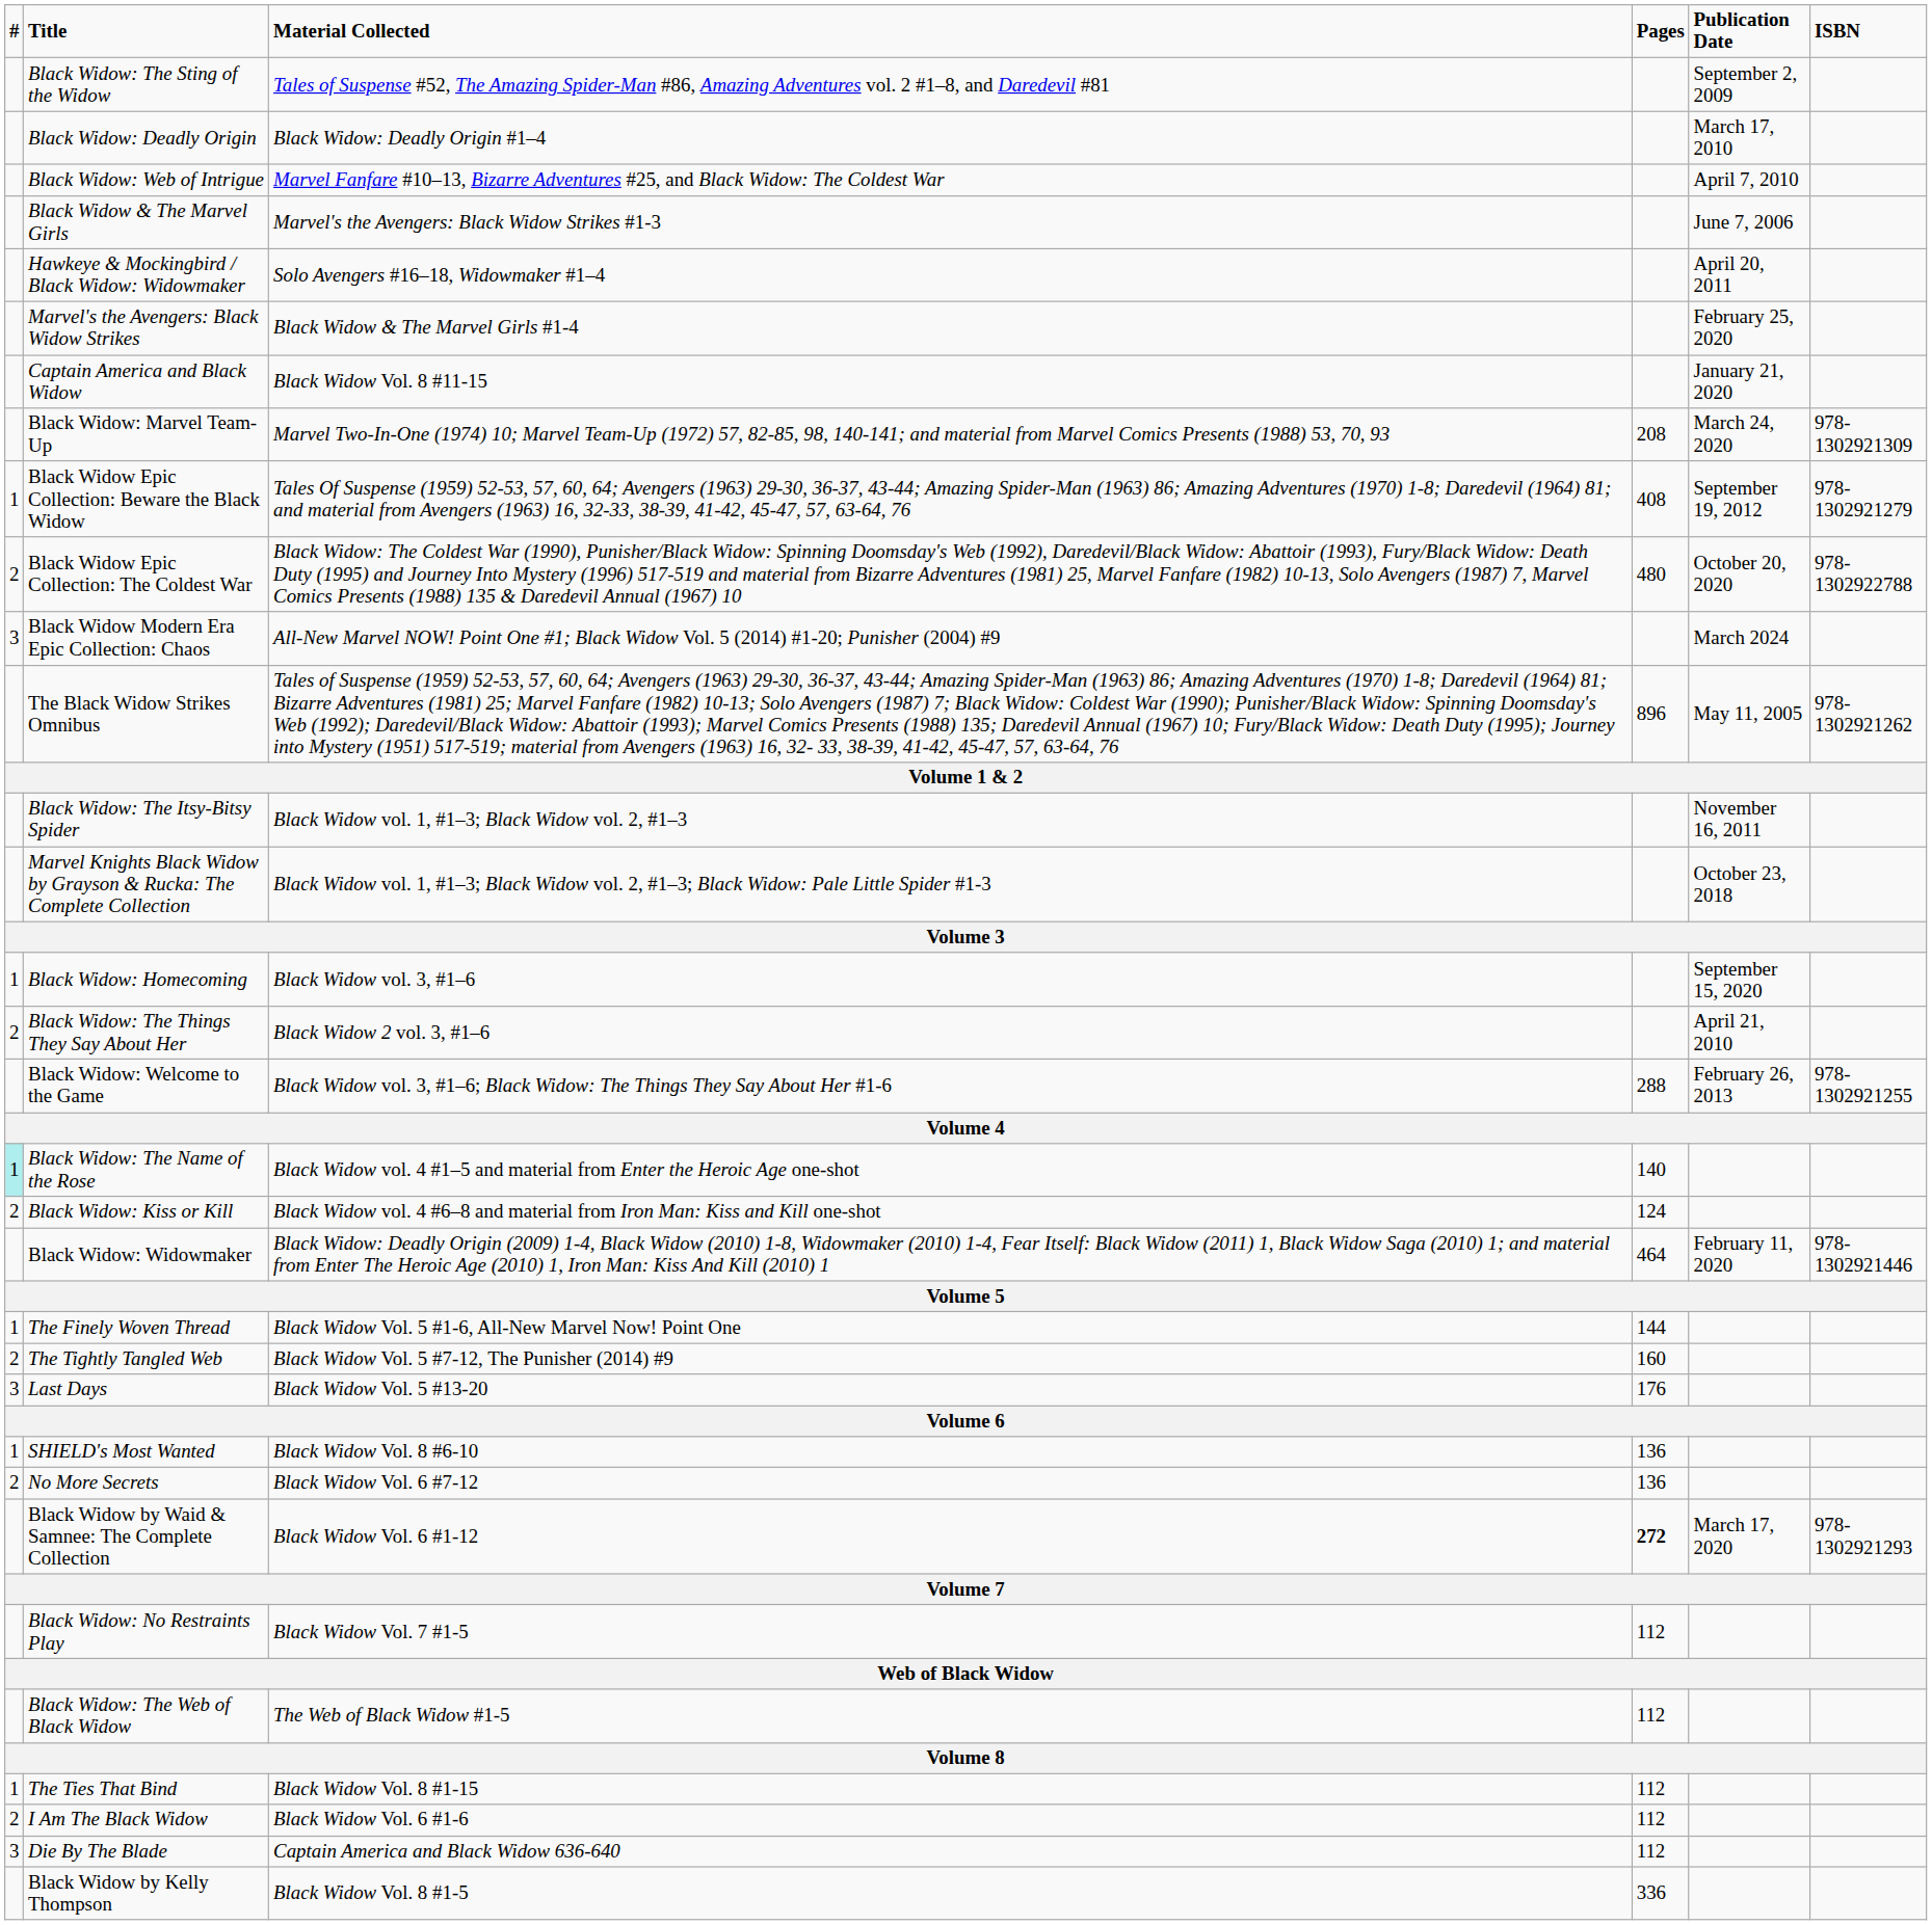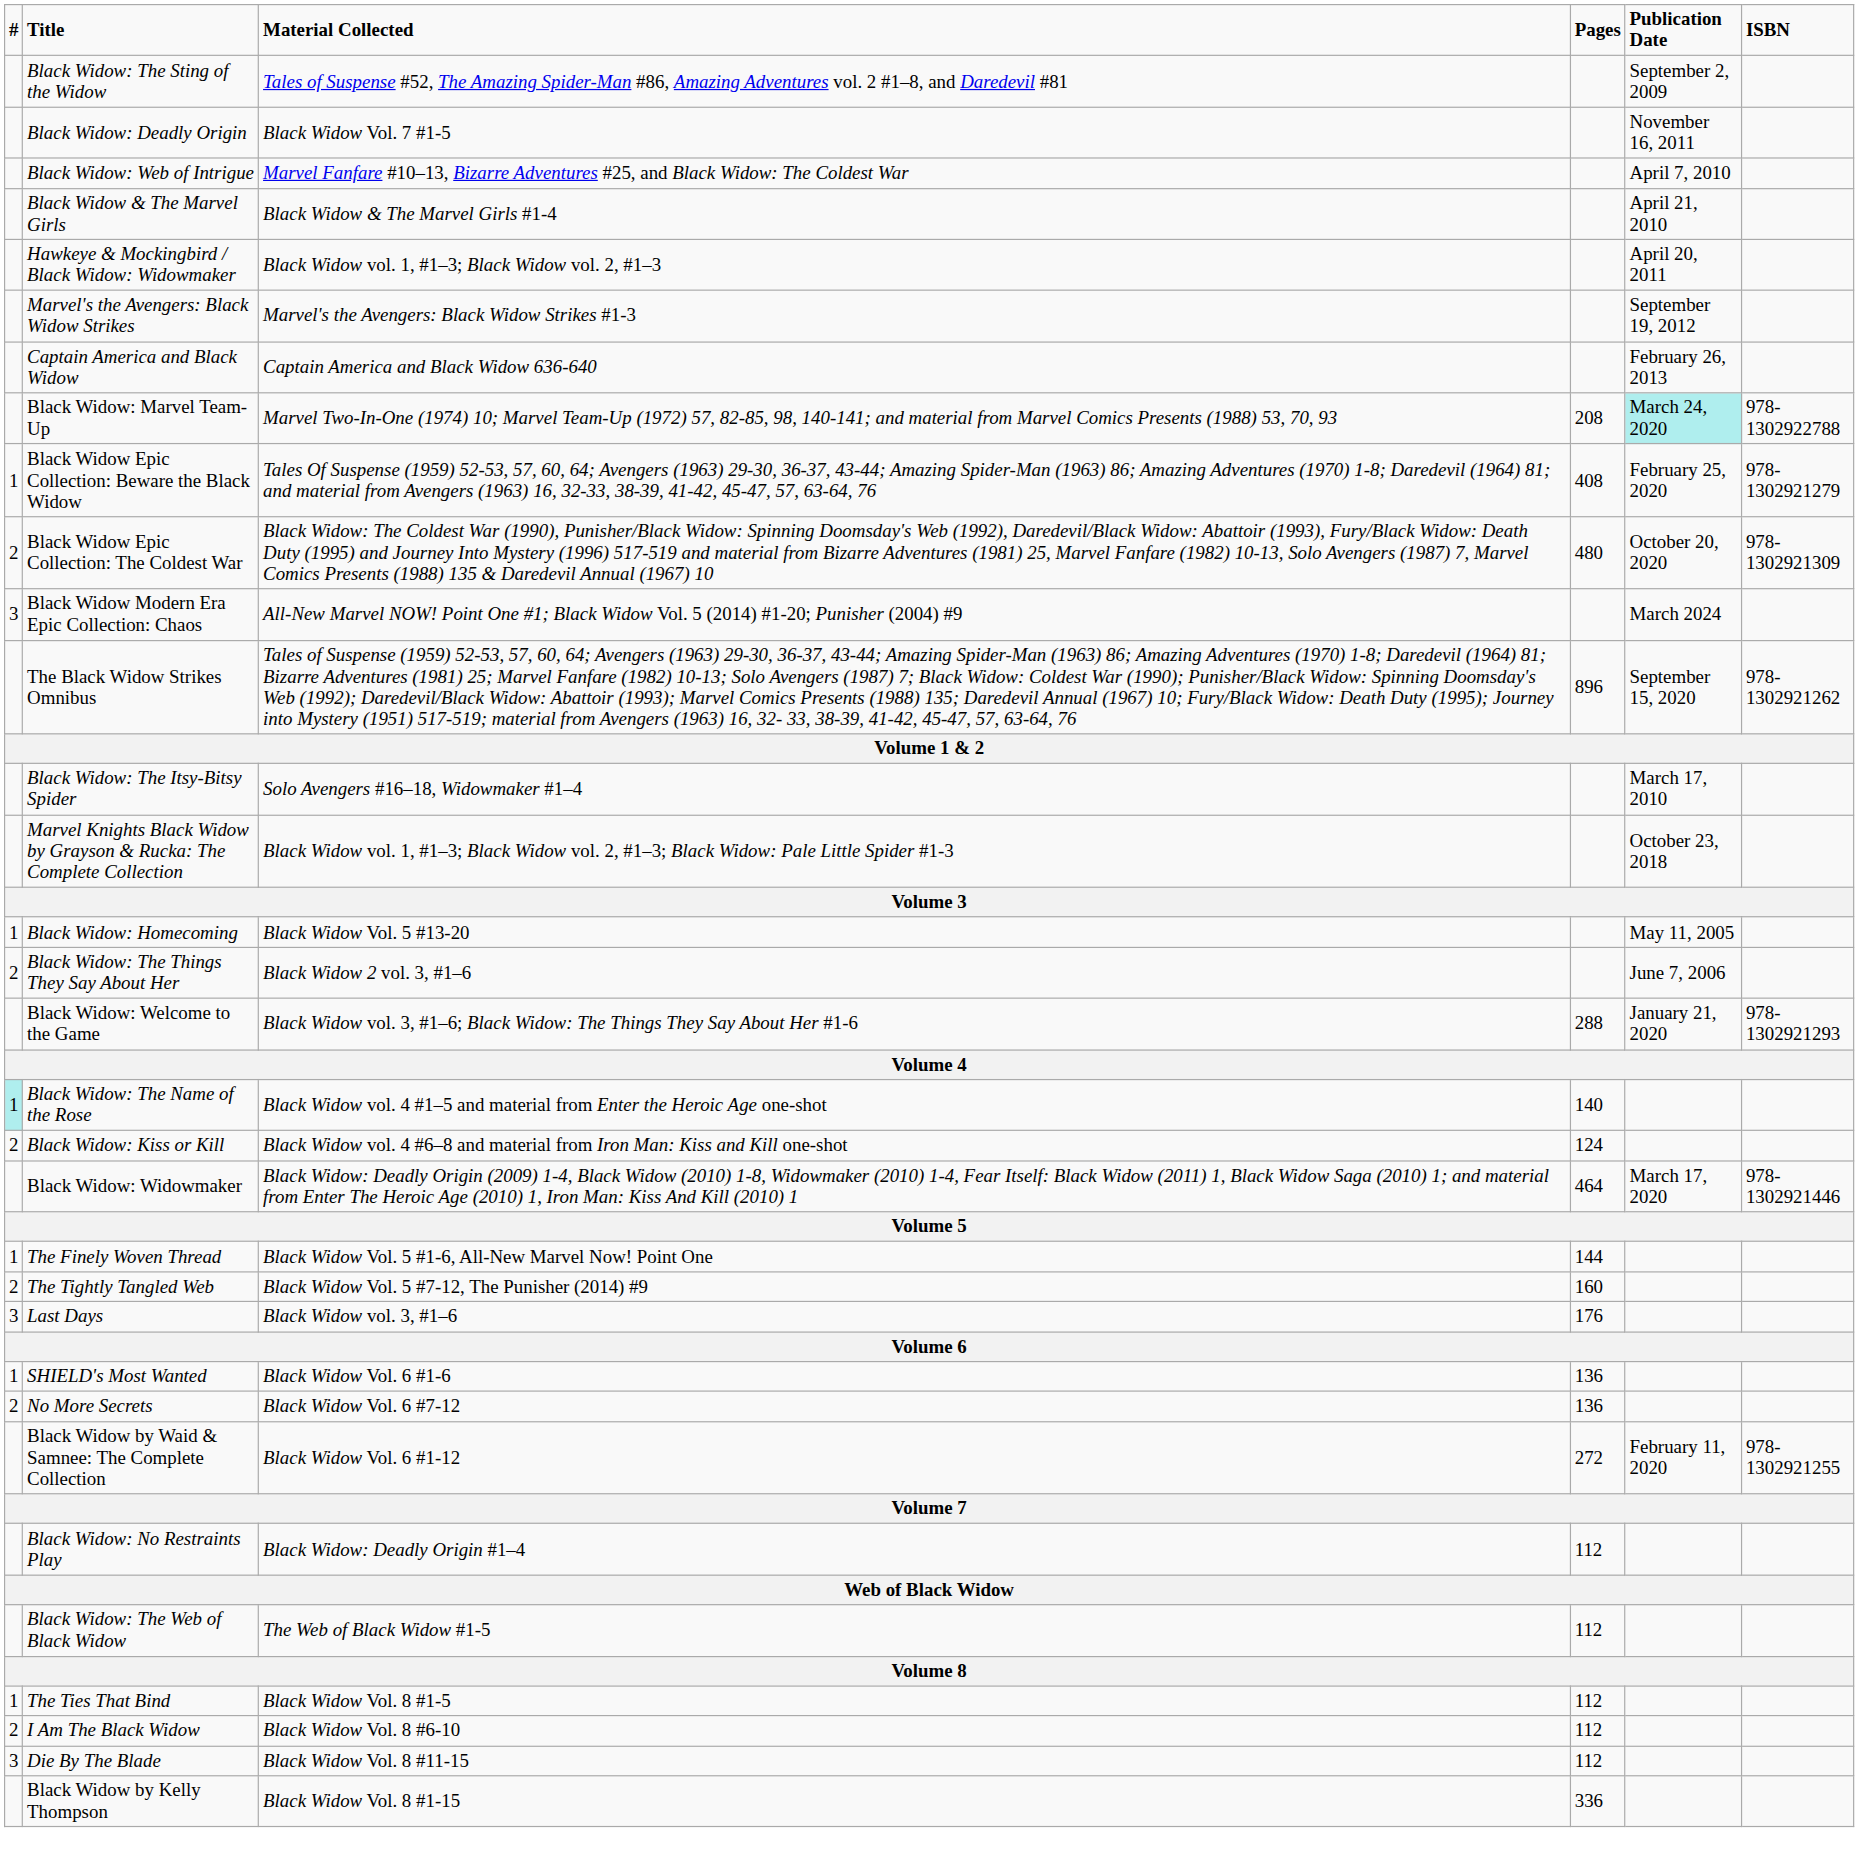 <table class="wikitable">
 <tr>
 <td><strong>#</strong></td>
 <td><strong>Title</strong></td>
 <td><strong>Material Collected</strong></td>
 <td><strong>Pages</strong></td>
 <td><strong>Publication Date</strong></td>
 <td><strong>ISBN</strong></td>
 </tr>
 <tr>
 <td></td>
 <td><em>Black Widow: The Sting of the Widow</em></td>
 <td><em><a href='#'>Tales of Suspense</a></em> #52, <em><a href='#'>The Amazing Spider-Man</a></em> #86, <em><a href='#'>Amazing Adventures</a></em> vol. 2 #1–8, and <em><a href='#'>Daredevil</a></em> #81</td>
 <td></td>
 <td>September 2, 2009</td>
 <td></td>
 </tr>
 <tr>
 <td></td>
 <td><em>Black Widow: Deadly Origin</em></td>
-<td><em>Black Widow: Deadly Origin</em> #1–4</td>
+<td><em>Black Widow</em> Vol. 7 #1-5</td>
 <td></td>
-<td>March 17, 2010</td>
+<td>November 16, 2011</td>
 <td></td>
 </tr>
 <tr>
 <td></td>
 <td><em>Black Widow: Web of Intrigue</em></td>
 <td><em><a href='#'>Marvel Fanfare</a></em> #10–13, <em><a href='#'>Bizarre Adventures</a></em> #25, and <em>Black Widow: The Coldest War</em></td>
 <td></td>
 <td>April 7, 2010</td>
 <td></td>
 </tr>
 <tr>
 <td></td>
 <td><em>Black Widow & The Marvel Girls</em></td>
-<td><em>Marvel's the Avengers: Black Widow Strikes</em> #1-3</td>
+<td><em>Black Widow & The Marvel Girls</em> #1-4</td>
 <td></td>
-<td>June 7, 2006</td>
+<td>April 21, 2010</td>
 <td></td>
 </tr>
 <tr>
 <td></td>
 <td><em>Hawkeye & Mockingbird / Black Widow: Widowmaker</em></td>
-<td><em>Solo Avengers</em> #16–18, <em>Widowmaker</em> #1–4</td>
+<td><em>Black Widow</em> vol. 1, #1–3; <em>Black Widow</em> vol. 2, #1–3</td>
 <td></td>
 <td>April 20, 2011</td>
 <td></td>
 </tr>
 <tr>
 <td></td>
 <td><em>Marvel's the Avengers: Black Widow Strikes</em></td>
-<td><em>Black Widow & The Marvel Girls</em> #1-4</td>
+<td><em>Marvel's the Avengers: Black Widow Strikes</em> #1-3</td>
 <td></td>
-<td>February 25, 2020</td>
+<td>September 19, 2012</td>
 <td></td>
 </tr>
 <tr>
 <td></td>
 <td><em>Captain America and Black Widow</em></td>
-<td><em>Black Widow</em> Vol. 8 #11-15</td>
+<td><em>Captain America and Black Widow 636-640</em></td>
 <td></td>
-<td>January 21, 2020</td>
+<td>February 26, 2013</td>
 <td></td>
 </tr>
 <tr>
 <td></td>
 <td>Black Widow: Marvel Team-Up</td>
 <td><em>Marvel Two-In-One (1974) 10; Marvel Team-Up (1972) 57, 82-85, 98, 140-141; and material from Marvel Comics Presents (1988) 53, 70, 93</em></td>
 <td>208</td>
-<td>March 24, 2020</td>
-<td>978-1302921309</td>
+<td style="background: paleturquoise;">March 24, 2020</td>
+<td>978-1302922788</td>
 </tr>
 <tr>
 <td>1</td>
 <td>Black Widow Epic Collection: Beware the Black Widow</td>
 <td><em>Tales Of Suspense (1959) 52-53, 57, 60, 64; Avengers (1963) 29-30, 36-37, 43-44; Amazing Spider-Man (1963) 86; Amazing Adventures (1970) 1-8; Daredevil (1964) 81; and material from Avengers (1963) 16, 32-33, 38-39, 41-42, 45-47, 57, 63-64, 76</em></td>
 <td>408</td>
-<td>September 19, 2012</td>
+<td>February 25, 2020</td>
 <td>978-1302921279</td>
 </tr>
 <tr>
 <td>2</td>
 <td>Black Widow Epic Collection: The Coldest War</td>
 <td><em>Black Widow: The Coldest War (1990), Punisher/Black Widow: Spinning Doomsday's Web (1992), Daredevil/Black Widow: Abattoir (1993), Fury/Black Widow: Death Duty (1995) and Journey Into Mystery (1996) 517-519 and material from Bizarre Adventures (1981) 25, Marvel Fanfare (1982) 10-13, Solo Avengers (1987) 7, Marvel Comics Presents (1988) 135 & Daredevil Annual (1967) 10</em></td>
 <td>480</td>
 <td>October 20, 2020</td>
-<td>978-1302922788</td>
+<td>978-1302921309</td>
 </tr>
 <tr>
 <td>3</td>
 <td>Black Widow Modern Era Epic Collection: Chaos</td>
 <td><em>All-New Marvel NOW! Point One #1; Black Widow</em> Vol. 5 (2014) #1-20; <em>Punisher</em> (2004) #9</td>
 <td></td>
 <td>March 2024</td>
 <td></td>
 </tr>
 <tr>
 <td></td>
 <td>The Black Widow Strikes Omnibus</td>
 <td><em>Tales of Suspense (1959) 52-53, 57, 60, 64; Avengers (1963) 29-30, 36-37, 43-44; Amazing Spider-Man (1963) 86; Amazing Adventures (1970) 1-8; Daredevil (1964) 81; Bizarre Adventures (1981) 25; Marvel Fanfare (1982) 10-13; Solo Avengers (1987) 7; Black Widow: Coldest War (1990); Punisher/Black Widow: Spinning Doomsday's Web (1992); Daredevil/Black Widow: Abattoir (1993); Marvel Comics Presents (1988) 135; Daredevil Annual (1967) 10; Fury/Black Widow: Death Duty (1995); Journey into Mystery (1951) 517-519; material from Avengers (1963) 16, 32- 33, 38-39, 41-42, 45-47, 57, 63-64, 76</em></td>
 <td>896</td>
-<td>May 11, 2005</td>
+<td>September 15, 2020</td>
 <td>978-1302921262</td>
 </tr>
 <tr>
 <th colspan="6">Volume 1 & 2</th>
 </tr>
 <tr>
 <td></td>
 <td><em>Black Widow: The Itsy-Bitsy Spider</em></td>
-<td><em>Black Widow</em> vol. 1, #1–3; <em>Black Widow</em> vol. 2, #1–3</td>
+<td><em>Solo Avengers</em> #16–18, <em>Widowmaker</em> #1–4</td>
 <td></td>
-<td>November 16, 2011</td>
+<td>March 17, 2010</td>
 <td></td>
 </tr>
 <tr>
 <td></td>
 <td><em>Marvel Knights Black Widow by Grayson & Rucka: The Complete Collection</em></td>
 <td><em>Black Widow</em> vol. 1, #1–3; <em>Black Widow</em> vol. 2, #1–3; <em>Black Widow: Pale Little Spider</em> #1-3</td>
 <td></td>
 <td>October 23, 2018</td>
 <td></td>
 </tr>
 <tr>
 <th colspan="6">Volume 3</th>
 </tr>
 <tr>
 <td>1</td>
 <td><em>Black Widow: Homecoming</em></td>
-<td><em>Black Widow</em> vol. 3, #1–6</td>
+<td><em>Black Widow</em> Vol. 5 #13-20</td>
 <td></td>
-<td>September 15, 2020</td>
+<td>May 11, 2005</td>
 <td></td>
 </tr>
 <tr>
 <td>2</td>
 <td><em>Black Widow: The Things They Say About Her</em></td>
 <td><em>Black Widow 2</em> vol. 3, #1–6</td>
 <td></td>
-<td>April 21, 2010</td>
+<td>June 7, 2006</td>
 <td></td>
 </tr>
 <tr>
 <td></td>
 <td>Black Widow: Welcome to the Game</td>
 <td><em>Black Widow</em> vol. 3, #1–6; <em>Black Widow: The Things They Say About Her</em> #1-6</td>
 <td>288</td>
-<td>February 26, 2013</td>
-<td>978-1302921255</td>
+<td>January 21, 2020</td>
+<td>978-1302921293</td>
 </tr>
 <tr>
 <th colspan="6">Volume 4</th>
 </tr>
 <tr>
 <td style="background: paleturquoise;">1</td>
 <td><em>Black Widow: The Name of the Rose</em></td>
 <td><em>Black Widow</em> vol. 4 #1–5 and material from <em>Enter the Heroic Age</em> one-shot</td>
 <td>140</td>
 <td></td>
 <td></td>
 </tr>
 <tr>
 <td>2</td>
 <td><em>Black Widow: Kiss or Kill</em></td>
 <td><em>Black Widow</em> vol. 4 #6–8 and material from <em>Iron Man: Kiss and Kill</em> one-shot</td>
 <td>124</td>
 <td></td>
 <td></td>
 </tr>
 <tr>
 <td></td>
 <td>Black Widow: Widowmaker</td>
 <td><em>Black Widow: Deadly Origin (2009) 1-4, Black Widow (2010) 1-8, Widowmaker (2010) 1-4, Fear Itself: Black Widow (2011) 1, Black Widow Saga (2010) 1; and material from Enter The Heroic Age (2010) 1, Iron Man: Kiss And Kill (2010) 1</em></td>
 <td>464</td>
-<td>February 11, 2020</td>
+<td>March 17, 2020</td>
 <td>978-1302921446</td>
 </tr>
 <tr>
 <th colspan="6">Volume 5</th>
 </tr>
 <tr>
 <td>1</td>
 <td><em>The Finely Woven Thread</em></td>
 <td><em>Black Widow</em> Vol. 5 #1-6, All-New Marvel Now! Point One</td>
 <td>144</td>
 <td></td>
 <td></td>
 </tr>
 <tr>
 <td>2</td>
 <td><em>The Tightly Tangled Web</em></td>
 <td><em>Black Widow</em> Vol. 5 #7-12, The Punisher (2014) #9</td>
 <td>160</td>
 <td></td>
 <td></td>
 </tr>
 <tr>
 <td>3</td>
 <td><em>Last Days</em></td>
-<td><em>Black Widow</em> Vol. 5 #13-20</td>
+<td><em>Black Widow</em> vol. 3, #1–6</td>
 <td>176</td>
 <td></td>
 <td></td>
 </tr>
 <tr>
 <th colspan="6">Volume 6</th>
 </tr>
 <tr>
 <td>1</td>
 <td><em>SHIELD's Most Wanted</em></td>
-<td><em>Black Widow</em> Vol. 8 #6-10</td>
+<td><em>Black Widow</em> Vol. 6 #1-6</td>
 <td>136</td>
 <td></td>
 <td></td>
 </tr>
 <tr>
 <td>2</td>
 <td><em>No More Secrets</em></td>
 <td><em>Black Widow</em> Vol. 6 #7-12</td>
 <td>136</td>
 <td></td>
 <td></td>
 </tr>
 <tr>
 <td></td>
 <td>Black Widow by Waid & Samnee: The Complete Collection</td>
 <td><em>Black Widow</em> Vol. 6 #1-12</td>
-<td><strong>272</strong></td>
-<td>March 17, 2020</td>
-<td>978-1302921293</td>
+<td>272</td>
+<td>February 11, 2020</td>
+<td>978-1302921255</td>
 </tr>
 <tr>
 <th colspan="6">Volume 7</th>
 </tr>
 <tr>
 <td></td>
 <td><em>Black Widow: No Restraints Play</em></td>
-<td><em>Black Widow</em> Vol. 7 #1-5</td>
+<td><em>Black Widow: Deadly Origin</em> #1–4</td>
 <td>112</td>
 <td></td>
 <td></td>
 </tr>
 <tr>
 <th colspan="6">Web of Black Widow</th>
 </tr>
 <tr>
 <td></td>
 <td><em>Black Widow: The Web of Black Widow</em></td>
 <td><em>The Web of Black Widow</em> #1-5</td>
 <td>112</td>
 <td></td>
 <td></td>
 </tr>
 <tr>
 <th colspan="6">Volume 8</th>
 </tr>
 <tr>
 <td>1</td>
 <td><em>The Ties That Bind</em></td>
-<td><em>Black Widow</em> Vol. 8 #1-15</td>
+<td><em>Black Widow</em> Vol. 8 #1-5</td>
 <td>112</td>
 <td></td>
 <td></td>
 </tr>
 <tr>
 <td>2</td>
 <td><em>I Am The Black Widow</em></td>
-<td><em>Black Widow</em> Vol. 6 #1-6</td>
+<td><em>Black Widow</em> Vol. 8 #6-10</td>
 <td>112</td>
 <td></td>
 <td></td>
 </tr>
 <tr>
 <td>3</td>
 <td><em>Die By The Blade</em></td>
-<td><em>Captain America and Black Widow 636-640</em></td>
+<td><em>Black Widow</em> Vol. 8 #11-15</td>
 <td>112</td>
 <td></td>
 <td></td>
 </tr>
 <tr>
 <td></td>
 <td>Black Widow by Kelly Thompson</td>
-<td><em>Black Widow</em> Vol. 8 #1-5</td>
+<td><em>Black Widow</em> Vol. 8 #1-15</td>
 <td>336</td>
 <td></td>
 <td></td>
 </tr>
 </table>
